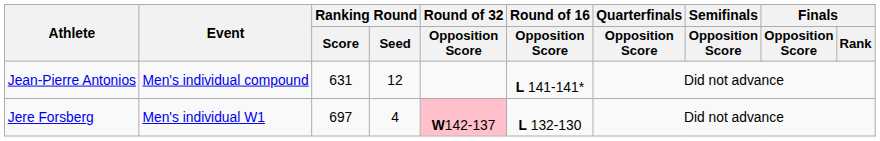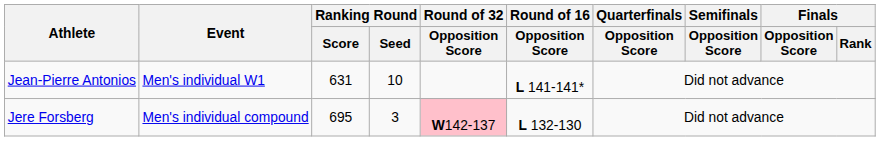 <table class="wikitable" style="text-align: center; font-size:90%">
 <tr>
 <th rowspan="2">Athlete</th>
 <th rowspan="2">Event</th>
 <th colspan="2">Ranking Round</th>
 <th>Round of 32</th>
 <th>Round of 16</th>
 <th>Quarterfinals</th>
 <th>Semifinals</th>
 <th colspan="2">Finals</th>
 </tr>
 <tr style="font-size:95%">
 <th>Score</th>
 <th>Seed</th>
 <th>Opposition<br>Score</th>
 <th>Opposition<br>Score</th>
 <th>Opposition<br>Score</th>
 <th>Opposition<br>Score</th>
 <th>Opposition<br>Score</th>
 <th>Rank</th>
 </tr>
 <tr>
 <td align=left><a href='#'>Jean-Pierre Antonios</a></td>
-<td align=left><a href='#'>Men's individual compound</a></td>
+<td align=left><a href='#'>Men's individual W1</a></td>
 <td>631</td>
-<td>12</td>
+<td>10</td>
 <td></td>
 <td><br><strong>L</strong> 141-141*</td>
 <td Colspan=4>Did not advance</td>
 </tr>
 <tr>
 <td align=left><a href='#'>Jere Forsberg</a></td>
-<td align=left><a href='#'>Men's individual W1</a></td>
-<td>697</td>
-<td>4</td>
+<td align=left><a href='#'>Men's individual compound</a></td>
+<td>695</td>
+<td>3</td>
 <td style="background: pink;"><br><strong>W</strong>142-137</td>
 <td><br><strong>L</strong> 132-130</td>
 <td Colspan=4>Did not advance</td>
 </tr>
 </table>
